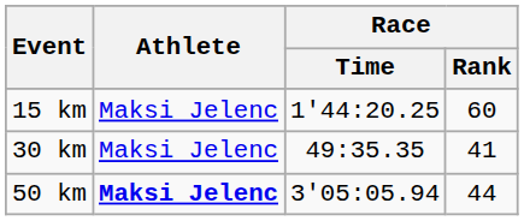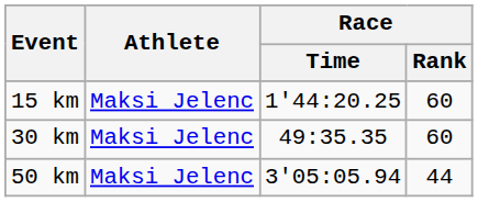 <table class="wikitable" border="1" style="font-size:90%">
 <tr>
 <th rowspan=2>Event</th>
 <th rowspan=2>Athlete</th>
 <th colspan=2>Race</th>
 </tr>
 <tr>
 <th>Time</th>
 <th>Rank</th>
 </tr>
 <tr>
 <td>15 km</td>
 <td><a href='#'>Maksi Jelenc</a></td>
 <td align=center>1'44:20.25</td>
 <td align=center>60</td>
 </tr>
 <tr>
 <td>30 km</td>
 <td><a href='#'>Maksi Jelenc</a></td>
 <td align=center>49:35.35</td>
-<td align=center>41</td>
+<td align=center>60</td>
 </tr>
 <tr>
 <td>50 km</td>
-<td><strong><a href='#'>Maksi Jelenc</a></strong></td>
+<td><a href='#'>Maksi Jelenc</a></td>
 <td align=center>3'05:05.94</td>
 <td align=center>44</td>
 </tr>
 </table>
